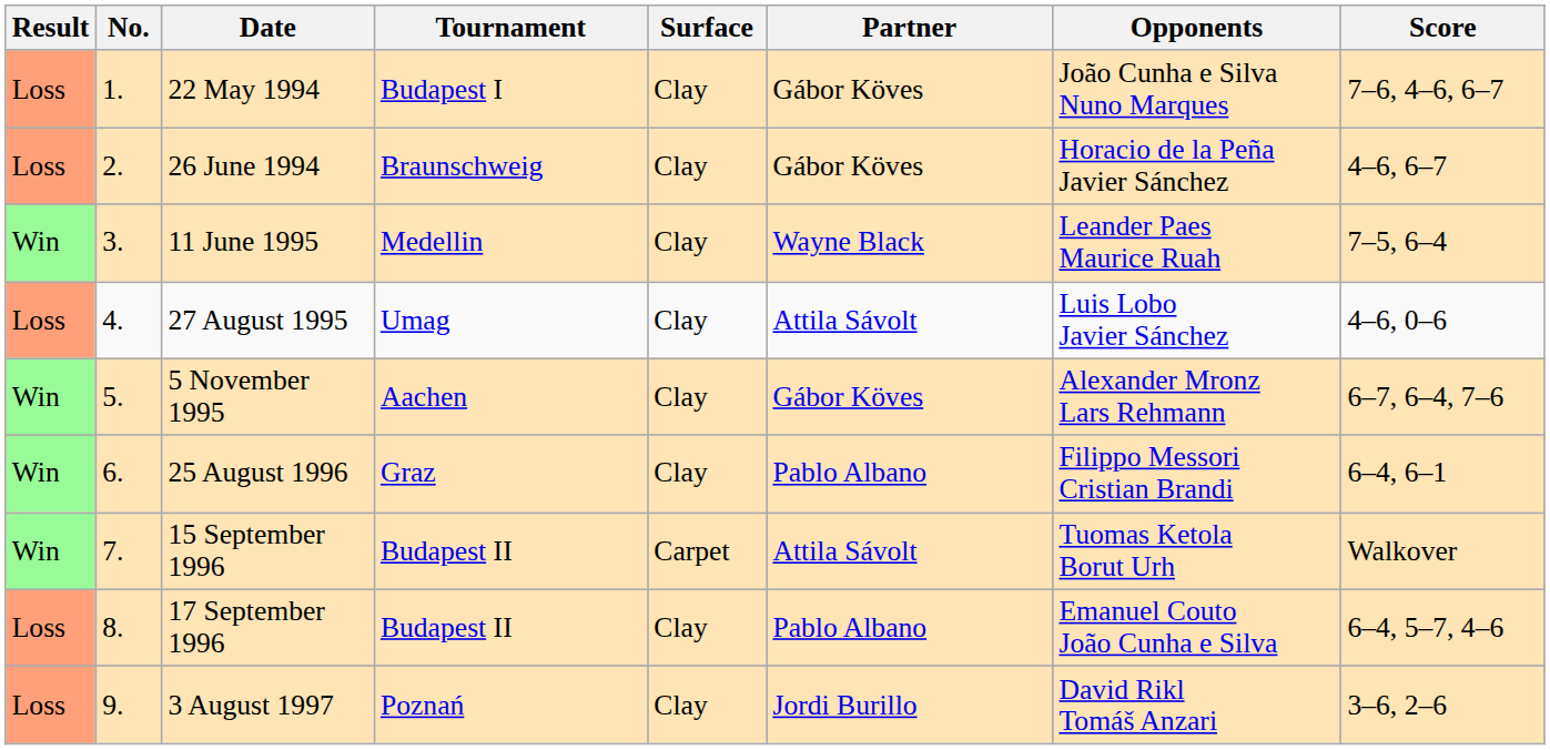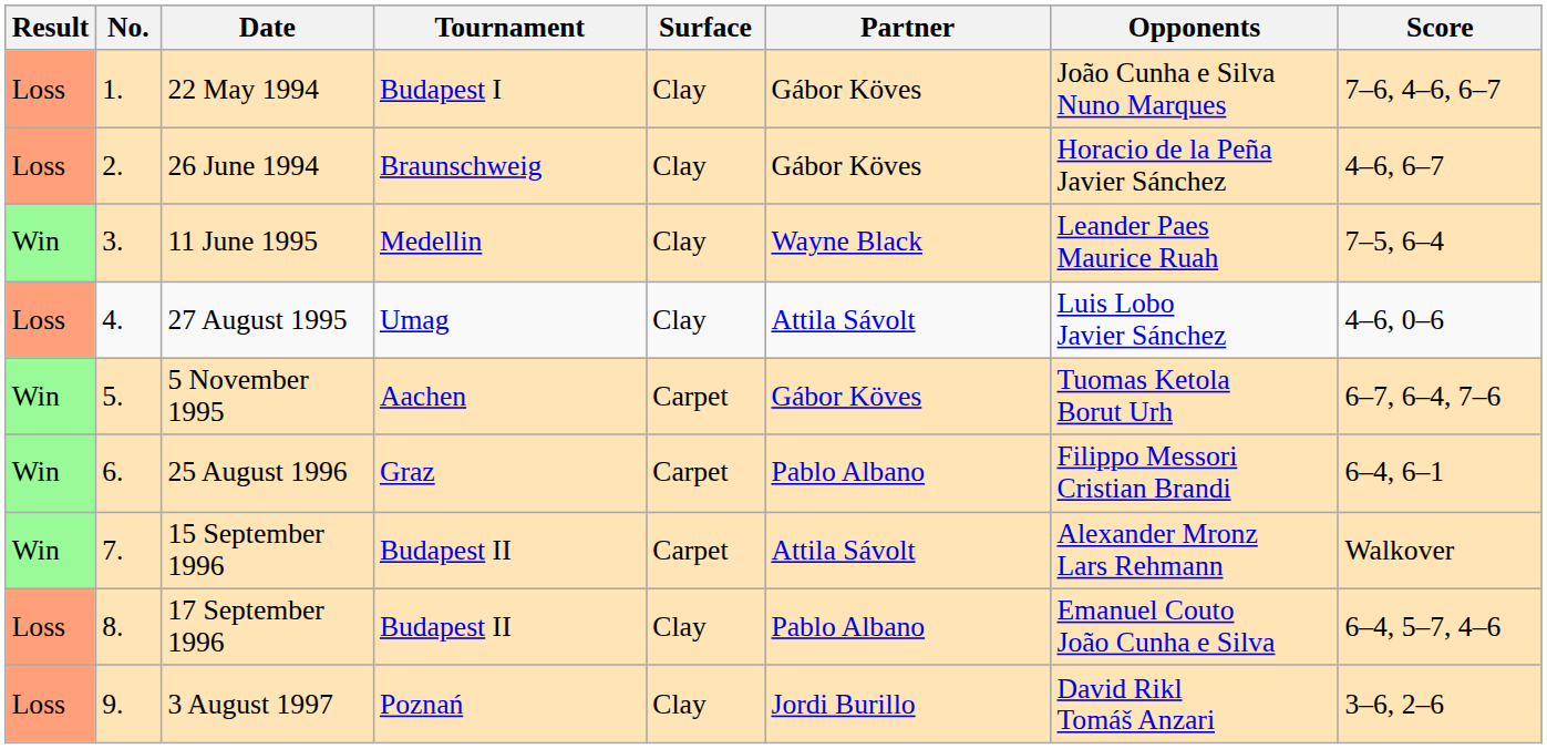 <table class="sortable wikitable">
 <tr>
 <th style="width:40px">Result</th>
 <th style="width:30px">No.</th>
 <th style="width:115px">Date</th>
 <th style="width:150px">Tournament</th>
 <th style="width:60px">Surface</th>
 <th style="width:160px">Partner</th>
 <th style="width:160px">Opponents</th>
 <th style="width:110px" class="unsortable">Score</th>
 </tr>
 <tr style="background:moccasin;">
 <td style="background:#ffa07a;">Loss</td>
 <td>1.</td>
 <td>22 May 1994</td>
 <td><a href='#'>Budapest</a> I</td>
 <td>Clay</td>
 <td> Gábor Köves</td>
 <td> João Cunha e Silva  <br>  <a href='#'>Nuno Marques</a></td>
 <td>7–6, 4–6, 6–7</td>
 </tr>
 <tr style="background:moccasin;">
 <td style="background:#ffa07a;">Loss</td>
 <td>2.</td>
 <td>26 June 1994</td>
 <td><a href='#'>Braunschweig</a></td>
 <td>Clay</td>
 <td> Gábor Köves</td>
 <td> <a href='#'>Horacio de la Peña</a>  <br>  Javier Sánchez</td>
 <td>4–6, 6–7</td>
 </tr>
 <tr style="background:moccasin;">
 <td style="background:#98fb98;">Win</td>
 <td>3.</td>
 <td>11 June 1995</td>
 <td><a href='#'>Medellin</a></td>
 <td>Clay</td>
 <td> <a href='#'>Wayne Black</a></td>
 <td> <a href='#'>Leander Paes</a>  <br>  <a href='#'>Maurice Ruah</a></td>
 <td>7–5, 6–4</td>
 </tr>
 <tr>
 <td style="background:#ffa07a;">Loss</td>
 <td>4.</td>
 <td>27 August 1995</td>
 <td><a href='#'>Umag</a></td>
 <td>Clay</td>
 <td> <a href='#'>Attila Sávolt</a></td>
 <td> <a href='#'>Luis Lobo</a>  <br>  <a href='#'>Javier Sánchez</a></td>
 <td>4–6, 0–6</td>
 </tr>
 <tr style="background:moccasin;">
 <td style="background:#98fb98;">Win</td>
 <td>5.</td>
 <td>5 November 1995</td>
 <td><a href='#'>Aachen</a></td>
-<td>Clay</td>
+<td>Carpet</td>
 <td> <a href='#'>Gábor Köves</a></td>
-<td> <a href='#'>Alexander Mronz</a>  <br>  <a href='#'>Lars Rehmann</a></td>
+<td> <a href='#'>Tuomas Ketola</a>  <br>  <a href='#'>Borut Urh</a></td>
 <td>6–7, 6–4, 7–6</td>
 </tr>
 <tr style="background:moccasin;">
 <td style="background:#98fb98;">Win</td>
 <td>6.</td>
 <td>25 August 1996</td>
 <td><a href='#'>Graz</a></td>
-<td>Clay</td>
+<td>Carpet</td>
 <td> <a href='#'>Pablo Albano</a></td>
 <td> <a href='#'>Filippo Messori</a>  <br>  <a href='#'>Cristian Brandi</a></td>
 <td>6–4, 6–1</td>
 </tr>
 <tr style="background:moccasin;">
 <td style="background:#98fb98;">Win</td>
 <td>7.</td>
 <td>15 September 1996</td>
 <td><a href='#'>Budapest</a> II</td>
 <td>Carpet</td>
 <td> <a href='#'>Attila Sávolt</a></td>
-<td> <a href='#'>Tuomas Ketola</a>  <br>  <a href='#'>Borut Urh</a></td>
+<td> <a href='#'>Alexander Mronz</a>  <br>  <a href='#'>Lars Rehmann</a></td>
 <td>Walkover</td>
 </tr>
 <tr style="background:moccasin;">
 <td style="background:#ffa07a;">Loss</td>
 <td>8.</td>
 <td>17 September 1996</td>
 <td><a href='#'>Budapest</a> II</td>
 <td>Clay</td>
 <td> <a href='#'>Pablo Albano</a></td>
 <td> <a href='#'>Emanuel Couto</a>  <br>  <a href='#'>João Cunha e Silva</a></td>
 <td>6–4, 5–7, 4–6</td>
 </tr>
 <tr style="background:moccasin;">
 <td style="background:#ffa07a;">Loss</td>
 <td>9.</td>
 <td>3 August 1997</td>
 <td><a href='#'>Poznań</a></td>
 <td>Clay</td>
 <td> <a href='#'>Jordi Burillo</a></td>
 <td> <a href='#'>David Rikl</a>  <br>  <a href='#'>Tomáš Anzari</a></td>
 <td>3–6, 2–6</td>
 </tr>
 </table>
